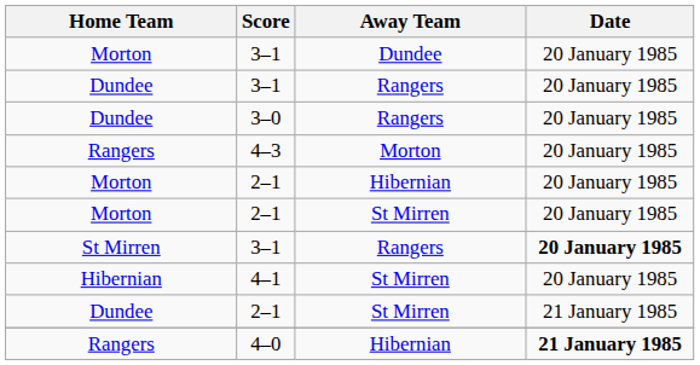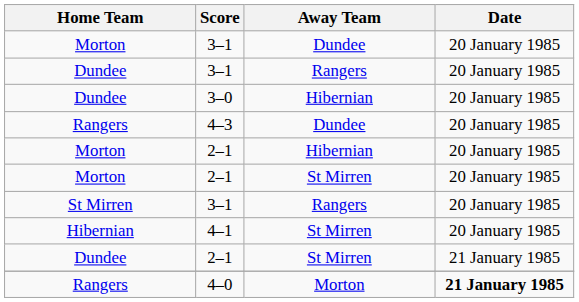 <table class="wikitable" style="text-align:center;">
 <tr>
 <th width=175>Home Team</th>
 <th width=20>Score</th>
 <th width=175>Away Team</th>
 <th width= 125>Date</th>
 </tr>
 <tr>
 <td><a href='#'>Morton</a></td>
 <td>3–1</td>
 <td><a href='#'>Dundee</a></td>
 <td>20 January 1985</td>
 </tr>
 <tr>
 <td><a href='#'>Dundee</a></td>
 <td>3–1</td>
 <td><a href='#'>Rangers</a></td>
 <td>20 January 1985</td>
 </tr>
 <tr>
 <td><a href='#'>Dundee</a></td>
 <td>3–0</td>
-<td><a href='#'>Rangers</a></td>
+<td><a href='#'>Hibernian</a></td>
 <td>20 January 1985</td>
 </tr>
 <tr>
 <td><a href='#'>Rangers</a></td>
 <td>4–3</td>
-<td><a href='#'>Morton</a></td>
+<td><a href='#'>Dundee</a></td>
 <td>20 January 1985</td>
 </tr>
 <tr>
 <td><a href='#'>Morton</a></td>
 <td>2–1</td>
 <td><a href='#'>Hibernian</a></td>
 <td>20 January 1985</td>
 </tr>
 <tr>
 <td><a href='#'>Morton</a></td>
 <td>2–1</td>
 <td><a href='#'>St Mirren</a></td>
 <td>20 January 1985</td>
 </tr>
 <tr>
 <td><a href='#'>St Mirren</a></td>
 <td>3–1</td>
 <td><a href='#'>Rangers</a></td>
-<td><strong>20 January 1985</strong></td>
+<td>20 January 1985</td>
 </tr>
 <tr>
 <td><a href='#'>Hibernian</a></td>
 <td>4–1</td>
 <td><a href='#'>St Mirren</a></td>
 <td>20 January 1985</td>
 </tr>
 <tr>
 <td><a href='#'>Dundee</a></td>
 <td>2–1</td>
 <td><a href='#'>St Mirren</a></td>
 <td>21 January 1985</td>
 </tr>
 <tr>
 </tr>
 <tr>
 <td><a href='#'>Rangers</a></td>
 <td>4–0</td>
-<td><a href='#'>Hibernian</a></td>
+<td><a href='#'>Morton</a></td>
 <td><strong>21 January 1985</strong></td>
 </tr>
 </table>
